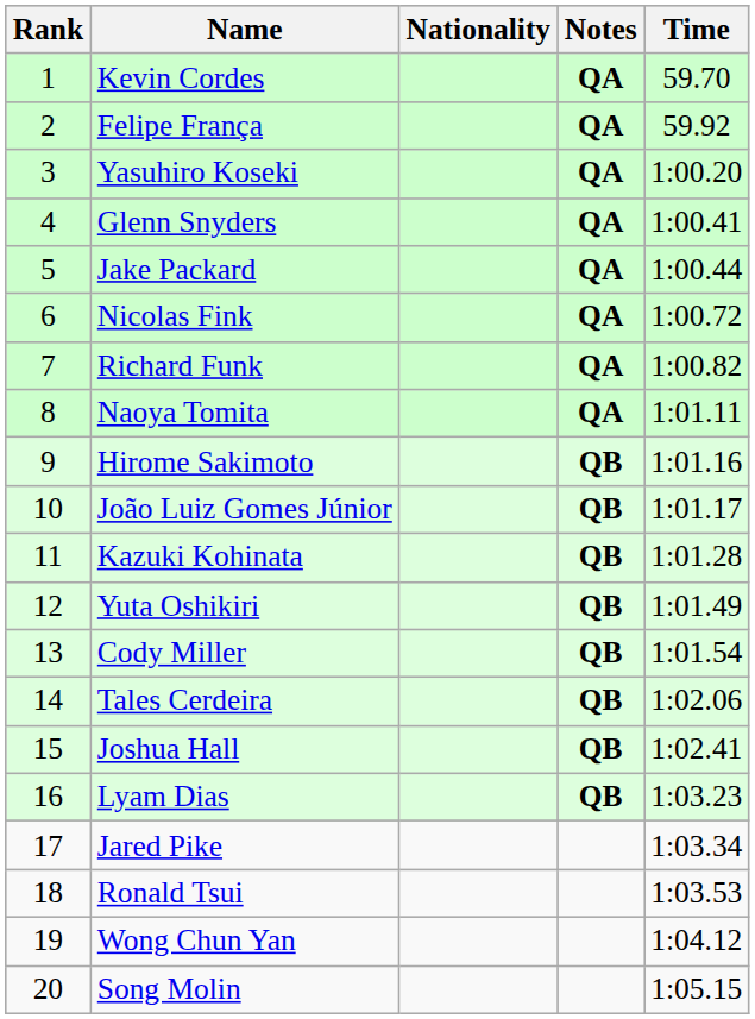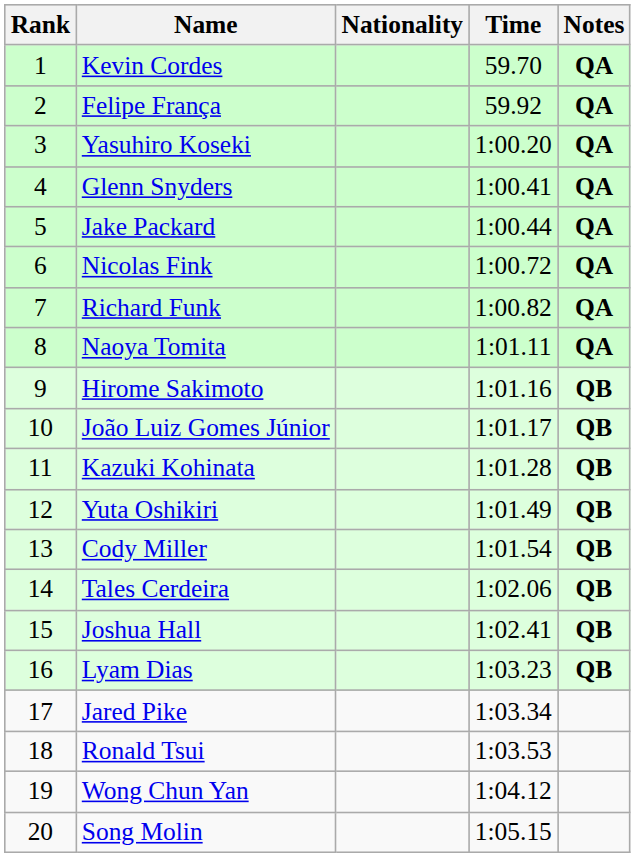 <table class="wikitable sortable" style="text-align:center">
 <tr>
 <th>Rank</th>
 <th>Name</th>
 <th>Nationality</th>
+<th>Time</th>
 <th>Notes</th>
-<th>Time</th>
 </tr>
 <tr bgcolor=ccffcc>
 <td>1</td>
 <td align=left><a href='#'>Kevin Cordes</a></td>
 <td align=left></td>
+<td>59.70</td>
 <td><strong>QA</strong></td>
-<td>59.70</td>
 </tr>
 <tr bgcolor=ccffcc>
 <td>2</td>
 <td align=left><a href='#'>Felipe França</a></td>
 <td align=left></td>
+<td>59.92</td>
 <td><strong>QA</strong></td>
-<td>59.92</td>
 </tr>
 <tr bgcolor=ccffcc>
 <td>3</td>
 <td align=left><a href='#'>Yasuhiro Koseki</a></td>
 <td align=left></td>
+<td>1:00.20</td>
 <td><strong>QA</strong></td>
-<td>1:00.20</td>
 </tr>
 <tr bgcolor=ccffcc>
 <td>4</td>
 <td align=left><a href='#'>Glenn Snyders</a></td>
 <td align=left></td>
+<td>1:00.41</td>
 <td><strong>QA</strong></td>
-<td>1:00.41</td>
 </tr>
 <tr bgcolor=ccffcc>
 <td>5</td>
 <td align=left><a href='#'>Jake Packard</a></td>
 <td align=left></td>
+<td>1:00.44</td>
 <td><strong>QA</strong></td>
-<td>1:00.44</td>
 </tr>
 <tr bgcolor=ccffcc>
 <td>6</td>
 <td align=left><a href='#'>Nicolas Fink</a></td>
 <td align=left></td>
+<td>1:00.72</td>
 <td><strong>QA</strong></td>
-<td>1:00.72</td>
 </tr>
 <tr bgcolor=ccffcc>
 <td>7</td>
 <td align=left><a href='#'>Richard Funk</a></td>
 <td align=left></td>
+<td>1:00.82</td>
 <td><strong>QA</strong></td>
-<td>1:00.82</td>
 </tr>
 <tr bgcolor=ccffcc>
 <td>8</td>
 <td align=left><a href='#'>Naoya Tomita</a></td>
 <td align=left></td>
+<td>1:01.11</td>
 <td><strong>QA</strong></td>
-<td>1:01.11</td>
 </tr>
 <tr bgcolor=ddffdd>
 <td>9</td>
 <td align=left><a href='#'>Hirome Sakimoto</a></td>
 <td align=left></td>
+<td>1:01.16</td>
 <td><strong>QB</strong></td>
-<td>1:01.16</td>
 </tr>
 <tr bgcolor=ddffdd>
 <td>10</td>
 <td align=left><a href='#'>João Luiz Gomes Júnior</a></td>
 <td align=left></td>
+<td>1:01.17</td>
 <td><strong>QB</strong></td>
-<td>1:01.17</td>
 </tr>
 <tr bgcolor=ddffdd>
 <td>11</td>
 <td align=left><a href='#'>Kazuki Kohinata</a></td>
 <td align=left></td>
+<td>1:01.28</td>
 <td><strong>QB</strong></td>
-<td>1:01.28</td>
 </tr>
 <tr bgcolor=ddffdd>
 <td>12</td>
 <td align=left><a href='#'>Yuta Oshikiri</a></td>
 <td align=left></td>
+<td>1:01.49</td>
 <td><strong>QB</strong></td>
-<td>1:01.49</td>
 </tr>
 <tr bgcolor=ddffdd>
 <td>13</td>
 <td align=left><a href='#'>Cody Miller</a></td>
 <td align=left></td>
+<td>1:01.54</td>
 <td><strong>QB</strong></td>
-<td>1:01.54</td>
 </tr>
 <tr bgcolor=ddffdd>
 <td>14</td>
 <td align=left><a href='#'>Tales Cerdeira</a></td>
 <td align=left></td>
+<td>1:02.06</td>
 <td><strong>QB</strong></td>
-<td>1:02.06</td>
 </tr>
 <tr bgcolor=ddffdd>
 <td>15</td>
 <td align=left><a href='#'>Joshua Hall</a></td>
 <td align=left></td>
+<td>1:02.41</td>
 <td><strong>QB</strong></td>
-<td>1:02.41</td>
 </tr>
 <tr bgcolor=ddffdd>
 <td>16</td>
 <td align=left><a href='#'>Lyam Dias</a></td>
 <td align=left></td>
+<td>1:03.23</td>
 <td><strong>QB</strong></td>
-<td>1:03.23</td>
 </tr>
 <tr>
 <td>17</td>
 <td align=left><a href='#'>Jared Pike</a></td>
 <td align=left></td>
+<td>1:03.34</td>
 <td></td>
-<td>1:03.34</td>
 </tr>
 <tr>
 <td>18</td>
 <td align=left><a href='#'>Ronald Tsui</a></td>
 <td align=left></td>
+<td>1:03.53</td>
 <td></td>
-<td>1:03.53</td>
 </tr>
 <tr>
 <td>19</td>
 <td align=left><a href='#'>Wong Chun Yan</a></td>
 <td align=left></td>
+<td>1:04.12</td>
 <td></td>
-<td>1:04.12</td>
 </tr>
 <tr>
 <td>20</td>
 <td align=left><a href='#'>Song Molin</a></td>
 <td align=left></td>
+<td>1:05.15</td>
 <td></td>
-<td>1:05.15</td>
 </tr>
 </table>
